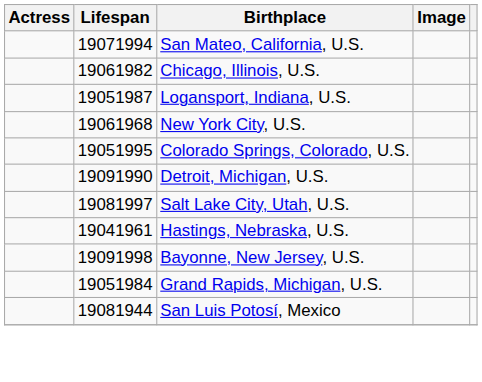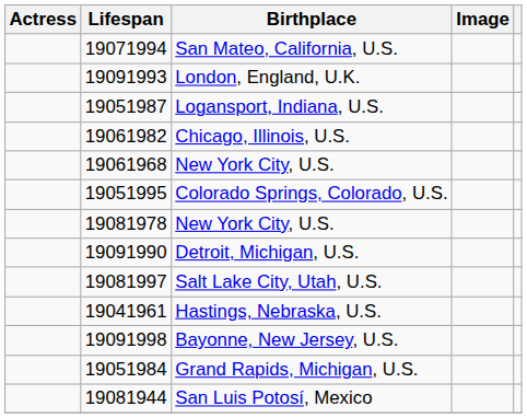 <table class="wikitable sortable" style="width:; height:;">
 <tr>
 <th>Actress</th>
 <th>Lifespan</th>
 <th>Birthplace</th>
 <th class="unsortable">Image</th>
 <th class="unsortable"></th>
 </tr>
 <tr>
 <td></td>
 <td>19071994</td>
 <td><a href='#'>San Mateo, California</a>, U.S.</td>
 <td></td>
 <td align=center></td>
 </tr>
 <tr>
-<td></td>
-<td>19061982</td>
-<td><a href='#'>Chicago, Illinois</a>, U.S.</td>
+<td> </td>
+<td>19091993</td>
+<td><a href='#'>London</a>, England, U.K.</td>
 <td></td>
 <td align=center></td>
 </tr>
 <tr>
 <td></td>
 <td>19051987</td>
 <td><a href='#'>Logansport, Indiana</a>, U.S.</td>
+<td></td>
+<td align=center></td>
+</tr>
+<tr>
+<td></td>
+<td>19061982</td>
+<td><a href='#'>Chicago, Illinois</a>, U.S.</td>
 <td></td>
 <td align=center></td>
 </tr>
 <tr>
 <td></td>
 <td>19061968</td>
 <td><a href='#'>New York City</a>, U.S.</td>
 <td></td>
 <td align=center></td>
 </tr>
 <tr>
 <td></td>
 <td>19051995</td>
 <td><a href='#'>Colorado Springs, Colorado</a>, U.S.</td>
+<td></td>
+<td align=center></td>
+</tr>
+<tr>
+<td></td>
+<td>19081978</td>
+<td><a href='#'>New York City</a>, U.S.</td>
 <td></td>
 <td align=center></td>
 </tr>
 <tr>
 <td></td>
 <td>19091990</td>
 <td><a href='#'>Detroit, Michigan</a>, U.S.</td>
 <td></td>
 <td align=center></td>
 </tr>
 <tr>
 <td></td>
 <td>19081997</td>
 <td><a href='#'>Salt Lake City, Utah</a>, U.S.</td>
 <td></td>
 <td align=center></td>
 </tr>
 <tr>
 <td></td>
 <td>19041961</td>
 <td><a href='#'>Hastings, Nebraska</a>, U.S.</td>
 <td></td>
 <td align=center></td>
 </tr>
 <tr>
 <td></td>
 <td>19091998</td>
 <td><a href='#'>Bayonne, New Jersey</a>, U.S.</td>
 <td></td>
 <td align=center></td>
 </tr>
 <tr>
 <td></td>
 <td>19051984</td>
 <td><a href='#'>Grand Rapids, Michigan</a>, U.S.</td>
 <td></td>
 <td align=center></td>
 </tr>
 <tr>
 <td> </td>
 <td>19081944</td>
 <td><a href='#'>San Luis Potosí</a>, Mexico</td>
 <td></td>
 <td align=center></td>
 </tr>
 <tr>
 </tr>
 </table>
